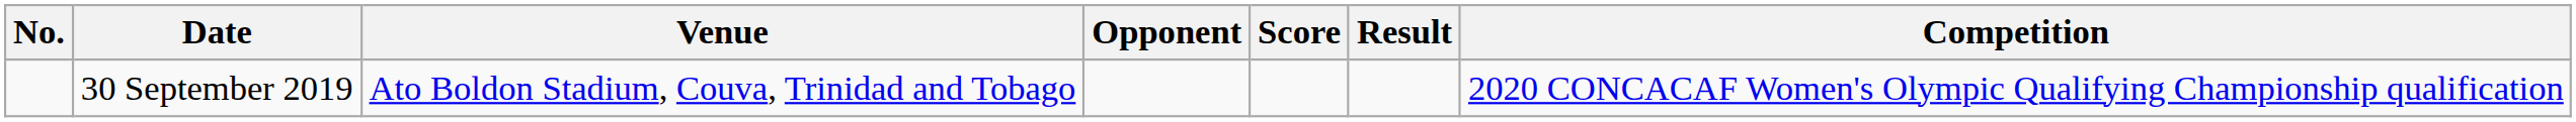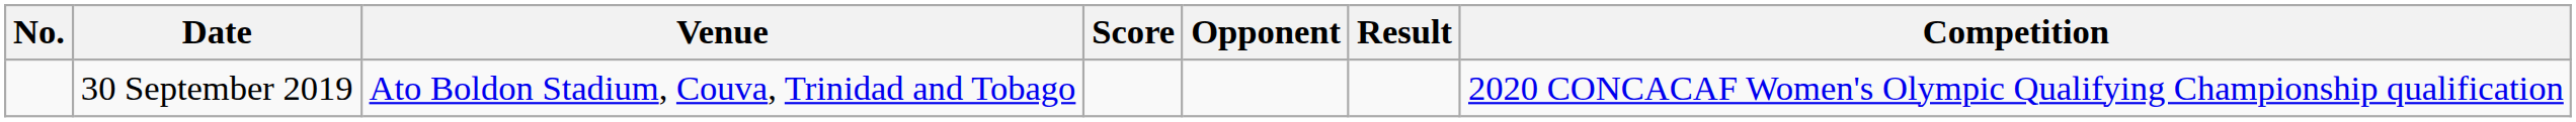 <table class="wikitable">
 <tr>
 <th>No.</th>
 <th>Date</th>
 <th>Venue</th>
+<th>Score</th>
 <th>Opponent</th>
-<th>Score</th>
 <th>Result</th>
 <th>Competition</th>
 </tr>
 <tr>
 <td></td>
 <td>30 September 2019</td>
 <td><a href='#'>Ato Boldon Stadium</a>, <a href='#'>Couva</a>, <a href='#'>Trinidad and Tobago</a></td>
 <td></td>
 <td></td>
 <td></td>
 <td><a href='#'>2020 CONCACAF Women's Olympic Qualifying Championship qualification</a></td>
 </tr>
 </table>
